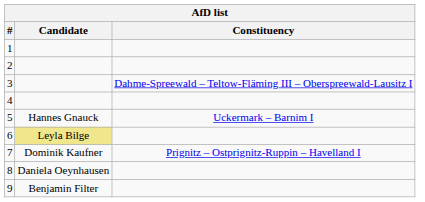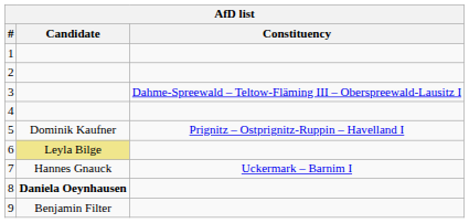 <table class="wikitable mw-collapsible mw-collapsed" style="text-align:center">
 <tr>
 <th colspan=3>AfD list</th>
 </tr>
 <tr>
 <th>#</th>
 <th>Candidate</th>
 <th>Constituency</th>
 </tr>
 <tr>
 <td>1</td>
 <td></td>
 <td></td>
 </tr>
 <tr>
 <td>2</td>
 <td></td>
 <td></td>
 </tr>
 <tr>
 <td>3</td>
 <td></td>
 <td><a href='#'>Dahme-Spreewald – Teltow-Fläming III – Oberspreewald-Lausitz I</a></td>
 </tr>
 <tr>
 <td>4</td>
 <td></td>
 <td></td>
 </tr>
 <tr>
 <td>5</td>
-<td>Hannes Gnauck</td>
-<td><a href='#'>Uckermark – Barnim I</a></td>
+<td>Dominik Kaufner</td>
+<td><a href='#'>Prignitz – Ostprignitz-Ruppin – Havelland I</a></td>
 </tr>
 <tr>
 <td>6</td>
 <td style="background: khaki;">Leyla Bilge</td>
 <td></td>
 </tr>
 <tr>
 <td>7</td>
-<td>Dominik Kaufner</td>
-<td><a href='#'>Prignitz – Ostprignitz-Ruppin – Havelland I</a></td>
+<td>Hannes Gnauck</td>
+<td><a href='#'>Uckermark – Barnim I</a></td>
 </tr>
 <tr>
 <td>8</td>
-<td>Daniela Oeynhausen</td>
+<td><strong>Daniela Oeynhausen</strong></td>
 <td></td>
 </tr>
 <tr>
 <td>9</td>
 <td>Benjamin Filter</td>
 <td></td>
 </tr>
 </table>
